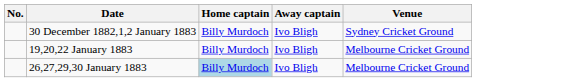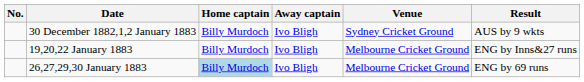 <table class="wikitable">
 <tr>
 <th>No.</th>
 <th>Date</th>
 <th>Home captain</th>
 <th>Away captain</th>
 <th>Venue</th>
+<th>Result</th>
 </tr>
 <tr>
 <td></td>
 <td>30 December 1882,1,2 January 1883</td>
 <td><a href='#'>Billy Murdoch</a></td>
 <td><a href='#'>Ivo Bligh</a></td>
 <td><a href='#'>Sydney Cricket Ground</a></td>
+<td>AUS by 9 wkts</td>
 </tr>
 <tr>
 <td></td>
 <td>19,20,22 January 1883</td>
 <td><a href='#'>Billy Murdoch</a></td>
 <td><a href='#'>Ivo Bligh</a></td>
 <td><a href='#'>Melbourne Cricket Ground</a></td>
+<td>ENG by Inns&27 runs</td>
 </tr>
 <tr>
 <td></td>
 <td>26,27,29,30 January 1883</td>
 <td style="background: lightblue;"><a href='#'>Billy Murdoch</a></td>
 <td><a href='#'>Ivo Bligh</a></td>
 <td><a href='#'>Melbourne Cricket Ground</a></td>
+<td>ENG by 69 runs</td>
 </tr>
 </table>
